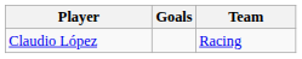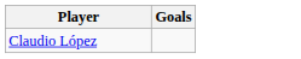 <table class="wikitable" style="text-align: ;" width="%">
 <tr>
 <th width=150px>Player</th>
 <th>Goals</th>
-<th width=100px>Team</th>
 </tr>
 <tr>
 <td> <a href='#'>Claudio López</a></td>
 <td></td>
-<td><a href='#'>Racing</a></td>
 </tr>
 </table>
